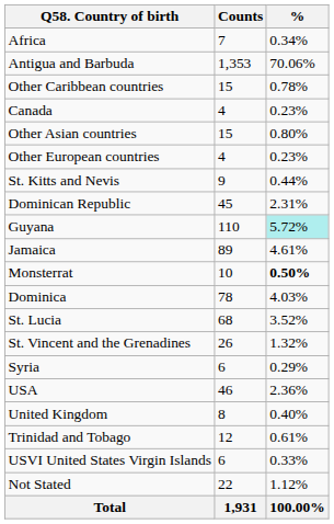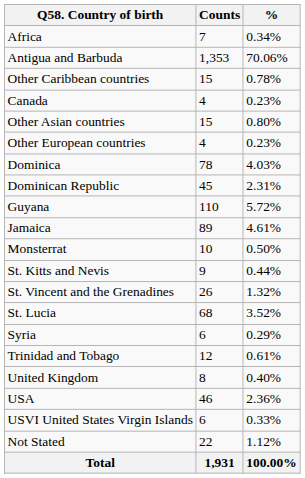 <table class="wikitable sortable">
 <tr>
 <th>Q58. Country of birth</th>
 <th>Counts</th>
 <th>%</th>
 </tr>
 <tr>
 <td>Africa</td>
 <td>7</td>
 <td>0.34%</td>
 </tr>
 <tr>
 <td>Antigua and Barbuda</td>
 <td>1,353</td>
 <td>70.06%</td>
 </tr>
 <tr>
 <td>Other Caribbean countries</td>
 <td>15</td>
 <td>0.78%</td>
 </tr>
 <tr>
 <td>Canada</td>
 <td>4</td>
 <td>0.23%</td>
 </tr>
 <tr>
 <td>Other Asian countries</td>
 <td>15</td>
 <td>0.80%</td>
 </tr>
 <tr>
 <td>Other European countries</td>
 <td>4</td>
 <td>0.23%</td>
 </tr>
 <tr>
-<td>St. Kitts and Nevis</td>
-<td>9</td>
-<td>0.44%</td>
+<td>Dominica</td>
+<td>78</td>
+<td>4.03%</td>
 </tr>
 <tr>
 <td>Dominican Republic</td>
 <td>45</td>
 <td>2.31%</td>
 </tr>
 <tr>
 <td>Guyana</td>
 <td>110</td>
-<td style="background: paleturquoise;">5.72%</td>
+<td>5.72%</td>
 </tr>
 <tr>
 <td>Jamaica</td>
 <td>89</td>
 <td>4.61%</td>
 </tr>
 <tr>
 <td>Monsterrat</td>
 <td>10</td>
-<td><strong>0.50%</strong></td>
+<td>0.50%</td>
 </tr>
 <tr>
-<td>Dominica</td>
-<td>78</td>
-<td>4.03%</td>
+<td>St. Kitts and Nevis</td>
+<td>9</td>
+<td>0.44%</td>
+</tr>
+<tr>
+<td>St. Vincent and the Grenadines</td>
+<td>26</td>
+<td>1.32%</td>
 </tr>
 <tr>
 <td>St. Lucia</td>
 <td>68</td>
 <td>3.52%</td>
 </tr>
 <tr>
-<td>St. Vincent and the Grenadines</td>
-<td>26</td>
-<td>1.32%</td>
-</tr>
-<tr>
 <td>Syria</td>
 <td>6</td>
 <td>0.29%</td>
 </tr>
 <tr>
-<td>USA</td>
-<td>46</td>
-<td>2.36%</td>
+<td>Trinidad and Tobago</td>
+<td>12</td>
+<td>0.61%</td>
 </tr>
 <tr>
 <td>United Kingdom</td>
 <td>8</td>
 <td>0.40%</td>
 </tr>
 <tr>
-<td>Trinidad and Tobago</td>
-<td>12</td>
-<td>0.61%</td>
+<td>USA</td>
+<td>46</td>
+<td>2.36%</td>
 </tr>
 <tr>
 <td>USVI United States Virgin Islands</td>
 <td>6</td>
 <td>0.33%</td>
 </tr>
 <tr>
 <td>Not Stated</td>
 <td>22</td>
 <td>1.12%</td>
 </tr>
 <tr>
 <th>Total</th>
 <th>1,931</th>
 <th>100.00%</th>
 </tr>
 </table>
